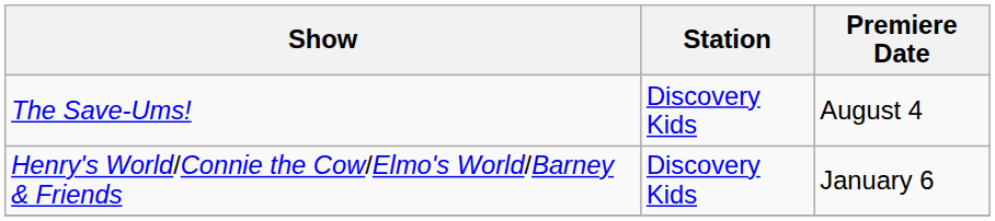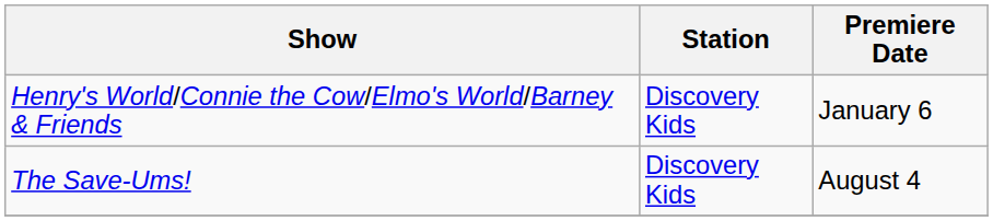 <table class="wikitable">
 <tr>
 <th>Show</th>
 <th>Station</th>
 <th>Premiere Date</th>
 </tr>
 <tr>
+<td><em><a href='#'>Henry's World</a></em>/<em><a href='#'>Connie the Cow</a></em>/<em><a href='#'>Elmo's World</a></em>/<em><a href='#'>Barney & Friends</a></em></td>
+<td><a href='#'>Discovery Kids</a></td>
+<td>January 6</td>
+</tr>
+<tr>
 <td><em><a href='#'>The Save-Ums!</a></em></td>
 <td><a href='#'>Discovery Kids</a></td>
 <td>August 4</td>
 </tr>
 <tr>
-<td><em><a href='#'>Henry's World</a></em>/<em><a href='#'>Connie the Cow</a></em>/<em><a href='#'>Elmo's World</a></em>/<em><a href='#'>Barney & Friends</a></em></td>
-<td><a href='#'>Discovery Kids</a></td>
-<td>January 6</td>
-</tr>
-<tr>
 </tr>
 </table>
